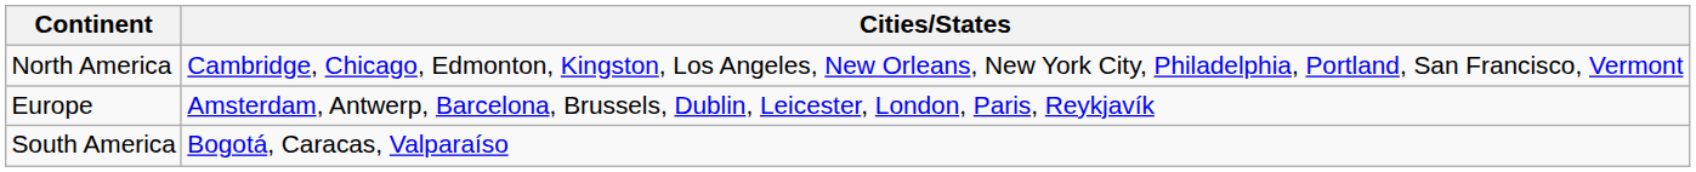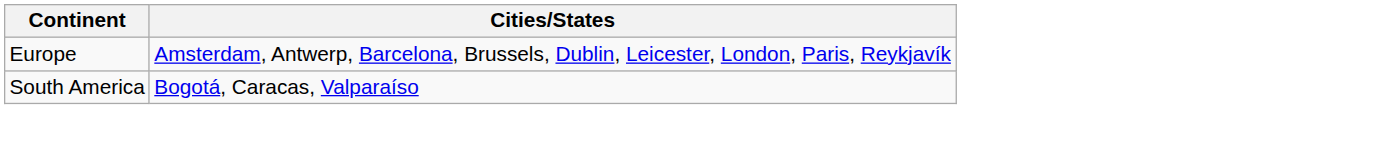 <table class="wikitable">
 <tr>
 <th>Continent</th>
 <th>Cities/States</th>
-</tr>
-<tr>
-<td>North America</td>
-<td><a href='#'>Cambridge</a>, <a href='#'>Chicago</a>,  Edmonton, <a href='#'>Kingston</a>, Los Angeles, <a href='#'>New Orleans</a>, New York City, <a href='#'>Philadelphia</a>, <a href='#'>Portland</a>, San Francisco, <a href='#'>Vermont</a></td>
 </tr>
 <tr>
 <td>Europe</td>
 <td><a href='#'>Amsterdam</a>, Antwerp, <a href='#'>Barcelona</a>, Brussels,  <a href='#'>Dublin</a>, <a href='#'>Leicester</a>, <a href='#'>London</a>, <a href='#'>Paris</a>, <a href='#'>Reykjavík</a></td>
 </tr>
 <tr>
 <td>South America</td>
 <td><a href='#'>Bogotá</a>, Caracas, <a href='#'>Valparaíso</a></td>
 </tr>
 </table>
